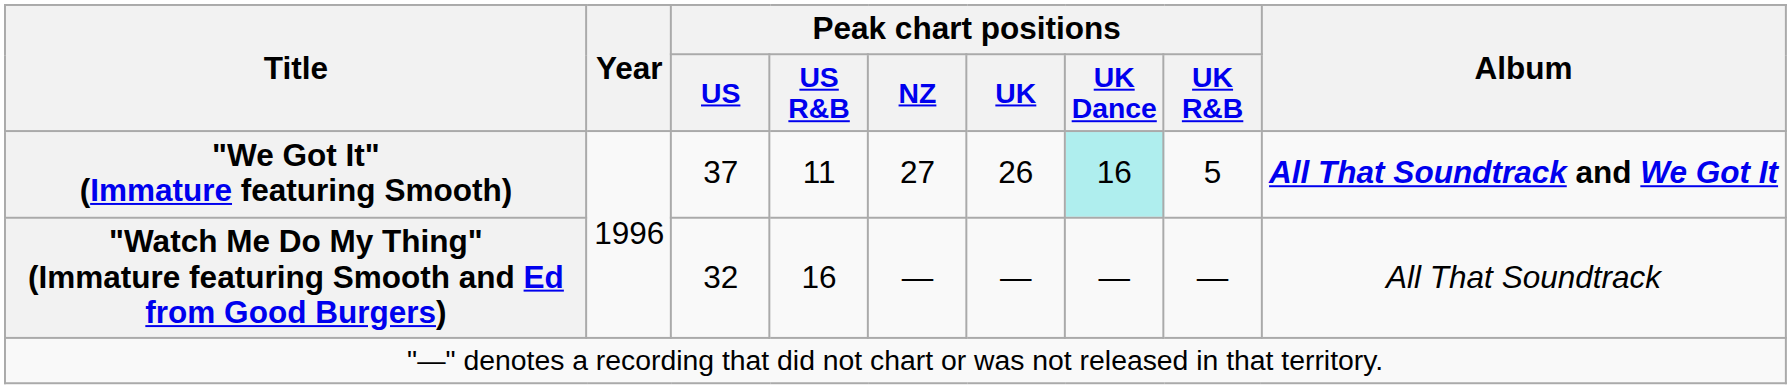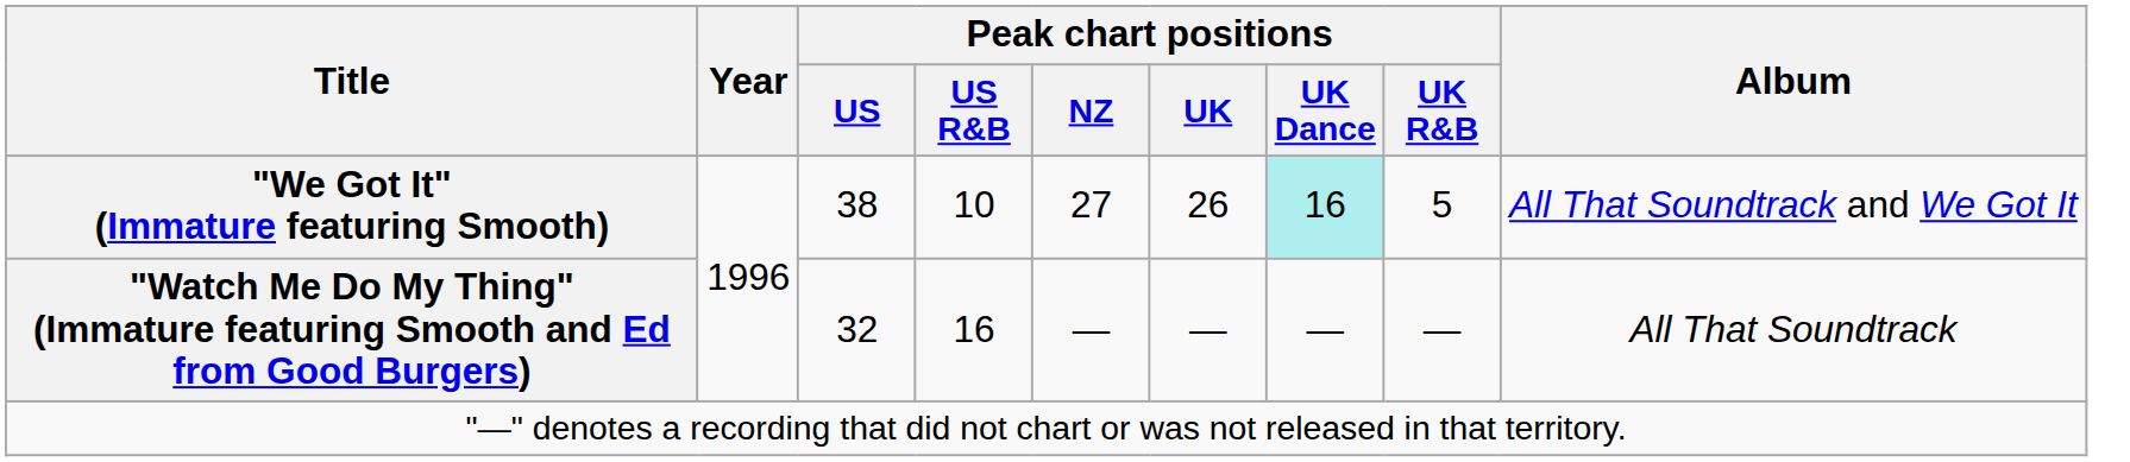 <table class="wikitable plainrowheaders" style="text-align:center;" border="1">
 <tr>
 <th scope="col" rowspan="2" style="width:18em;">Title</th>
 <th scope="col" rowspan="2">Year</th>
 <th scope="col" colspan="6">Peak chart positions</th>
 <th scope="col" rowspan="2">Album</th>
 </tr>
 <tr>
 <th scope="col" style="width:3em;font-size:90%;"><a href='#'>US</a><br></th>
 <th scope="col" style="width:3em;font-size:90%;"><a href='#'>US R&B</a><br></th>
 <th scope="col" style="width:3em;font-size:90%;"><a href='#'>NZ</a><br></th>
 <th scope="col" style="width:3em;font-size:90%;"><a href='#'>UK</a><br></th>
 <th scope="col" style="width:3em;font-size:90%;"><a href='#'>UK Dance</a><br></th>
 <th scope="col" style="width:3em;font-size:90%;"><a href='#'>UK R&B</a><br></th>
 </tr>
 <tr>
 <th scope="row">"We Got It"<br><span>(<a href='#'>Immature</a> featuring Smooth)</span></th>
 <td rowspan="2">1996</td>
-<td style="text-align:center;">37</td>
-<td style="text-align:center;">11</td>
+<td style="text-align:center;">38</td>
+<td style="text-align:center;">10</td>
 <td style="text-align:center;">27</td>
 <td style="text-align:center;">26</td>
 <td style="background: paleturquoise; text-align:center;">16</td>
 <td style="text-align:center;">5</td>
-<td><strong><em><a href='#'>All That Soundtrack</a></em> and <em><a href='#'>We Got It</a></em></strong></td>
+<td><em><a href='#'>All That Soundtrack</a></em> and <em><a href='#'>We Got It</a></em></td>
 </tr>
 <tr>
 <th scope="row">"Watch Me Do My Thing"<br><span>(Immature featuring Smooth and <a href='#'>Ed from Good Burgers</a>)</span></th>
 <td style="text-align:center;">32</td>
 <td style="text-align:center;">16</td>
 <td style="text-align:center;">—</td>
 <td style="text-align:center;">—</td>
 <td style="text-align:center;">—</td>
 <td style="text-align:center;">—</td>
 <td><em>All That Soundtrack</em></td>
 </tr>
 <tr>
 <td colspan="15" style="font-size:90%">"—" denotes a recording that did not chart or was not released in that territory.</td>
 </tr>
 </table>
